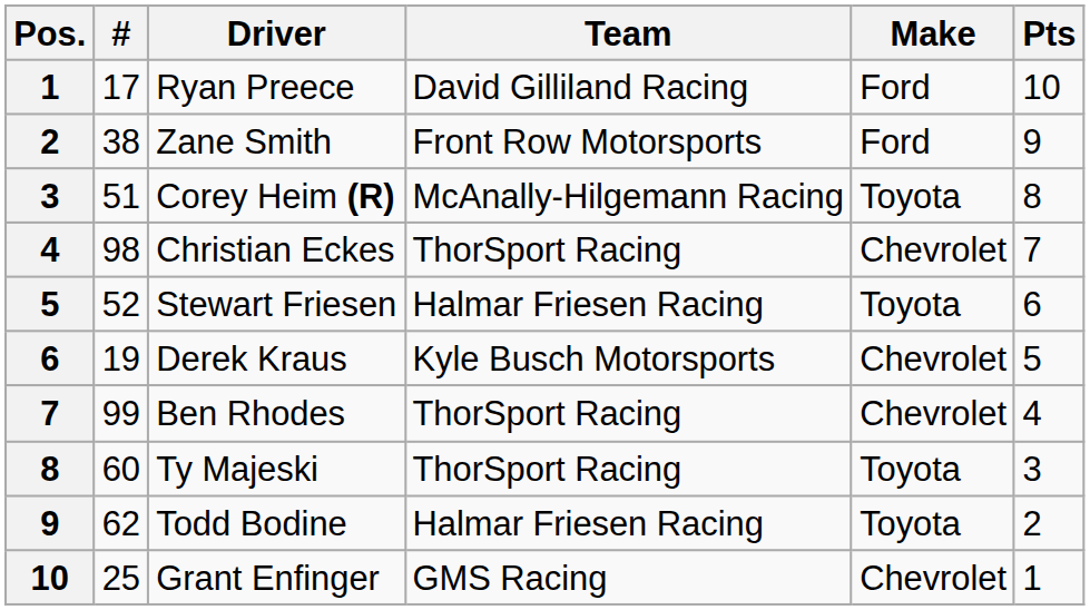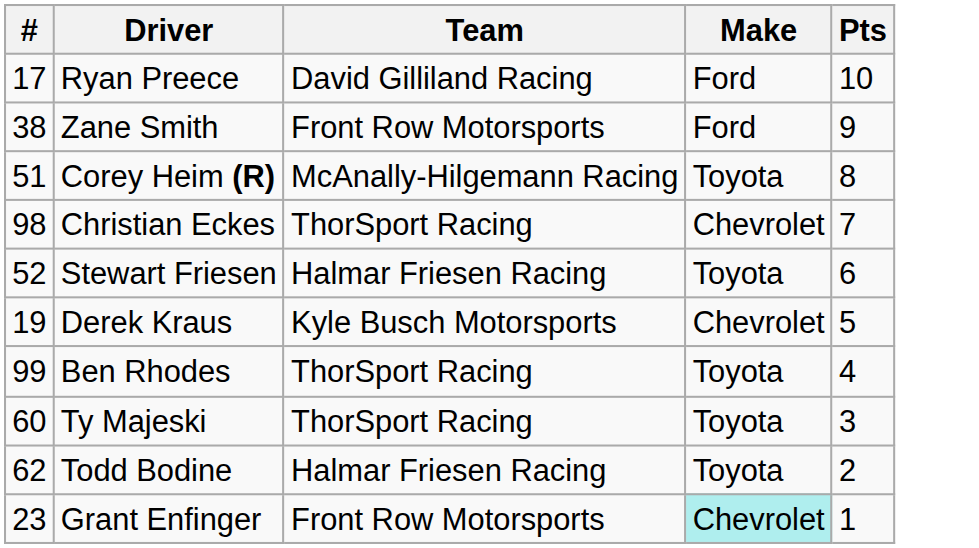 <table class="wikitable" style="font-size:95%">
 <tr>
-<th>Pos.</th>
 <th>#</th>
 <th>Driver</th>
 <th>Team</th>
 <th>Make</th>
 <th>Pts</th>
 </tr>
 <tr>
-<th>1</th>
 <td>17</td>
 <td>Ryan Preece</td>
 <td>David Gilliland Racing</td>
 <td>Ford</td>
 <td>10</td>
 </tr>
 <tr>
-<th>2</th>
 <td>38</td>
 <td>Zane Smith</td>
 <td>Front Row Motorsports</td>
 <td>Ford</td>
 <td>9</td>
 </tr>
 <tr>
-<th>3</th>
 <td>51</td>
 <td>Corey Heim <strong>(R)</strong></td>
 <td>McAnally-Hilgemann Racing</td>
 <td>Toyota</td>
 <td>8</td>
 </tr>
 <tr>
-<th>4</th>
 <td>98</td>
 <td>Christian Eckes</td>
 <td>ThorSport Racing</td>
 <td>Chevrolet</td>
 <td>7</td>
 </tr>
 <tr>
-<th>5</th>
 <td>52</td>
 <td>Stewart Friesen</td>
 <td>Halmar Friesen Racing</td>
 <td>Toyota</td>
 <td>6</td>
 </tr>
 <tr>
-<th>6</th>
 <td>19</td>
 <td>Derek Kraus</td>
 <td>Kyle Busch Motorsports</td>
 <td>Chevrolet</td>
 <td>5</td>
 </tr>
 <tr>
-<th>7</th>
 <td>99</td>
 <td>Ben Rhodes</td>
 <td>ThorSport Racing</td>
-<td>Chevrolet</td>
+<td>Toyota</td>
 <td>4</td>
 </tr>
 <tr>
-<th>8</th>
 <td>60</td>
 <td>Ty Majeski</td>
 <td>ThorSport Racing</td>
 <td>Toyota</td>
 <td>3</td>
 </tr>
 <tr>
-<th>9</th>
 <td>62</td>
 <td>Todd Bodine</td>
 <td>Halmar Friesen Racing</td>
 <td>Toyota</td>
 <td>2</td>
 </tr>
 <tr>
-<th>10</th>
-<td>25</td>
+<td>23</td>
 <td>Grant Enfinger</td>
-<td>GMS Racing</td>
-<td>Chevrolet</td>
+<td>Front Row Motorsports</td>
+<td style="background: paleturquoise;">Chevrolet</td>
 <td>1</td>
 </tr>
 </table>
